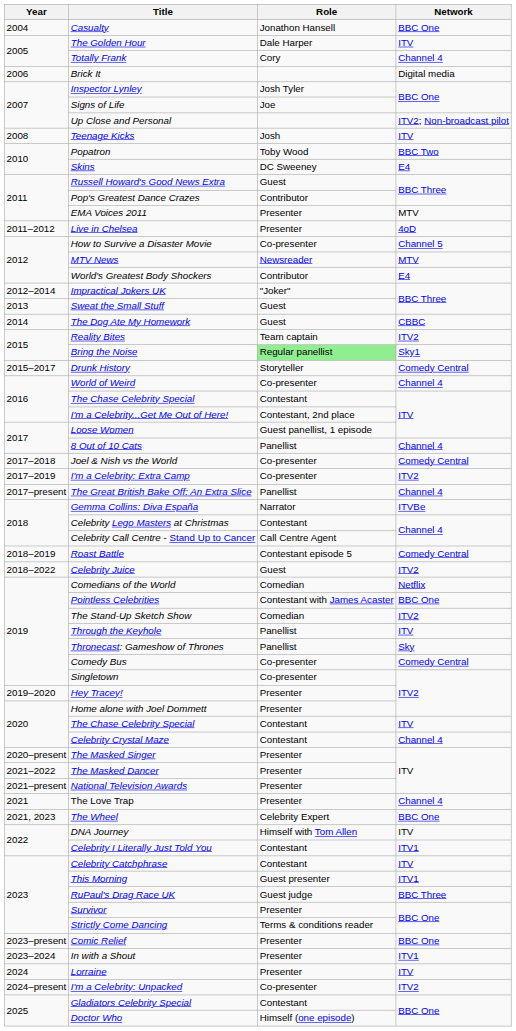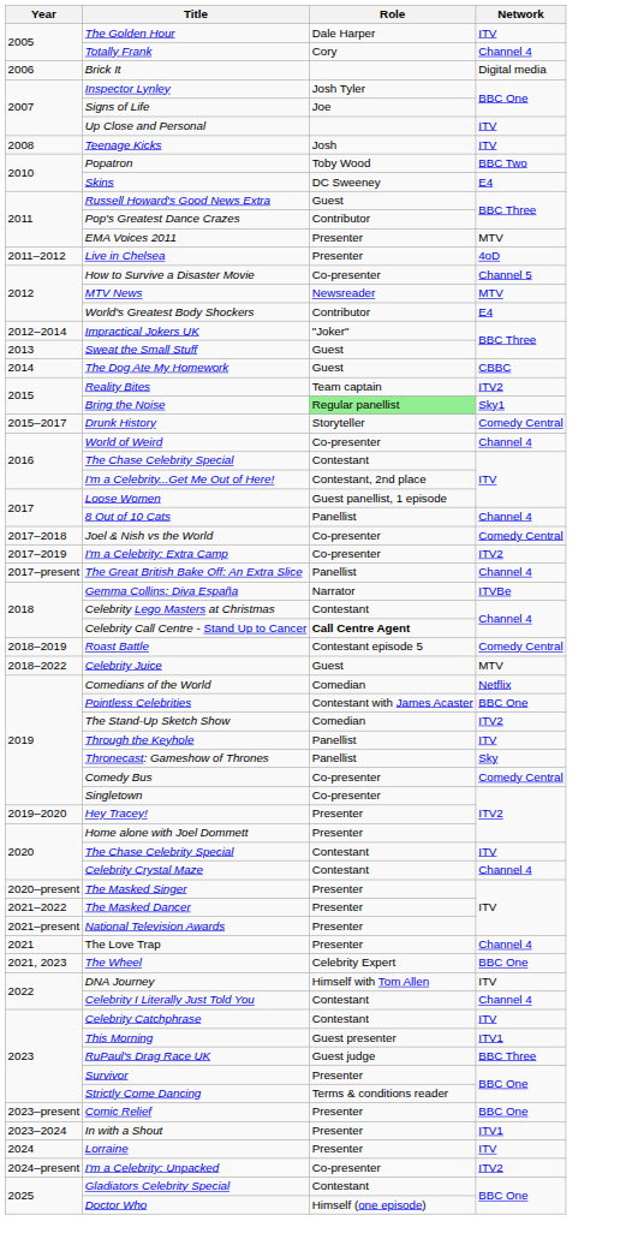 <table class="wikitable sortable">
 <tr>
 <th>Year</th>
 <th>Title</th>
 <th>Role</th>
 <th>Network</th>
-</tr>
-<tr>
-<td>2004</td>
-<td><em><a href='#'>Casualty</a></em></td>
-<td>Jonathon Hansell</td>
-<td><a href='#'>BBC One</a></td>
 </tr>
 <tr>
 <td rowspan="2">2005</td>
 <td><em><a href='#'>The Golden Hour</a></em></td>
 <td>Dale Harper</td>
 <td><a href='#'>ITV</a></td>
 </tr>
 <tr>
 <td><em><a href='#'>Totally Frank</a></em></td>
 <td>Cory</td>
 <td><a href='#'>Channel 4</a></td>
 </tr>
 <tr>
 <td>2006</td>
 <td><em>Brick It</em></td>
 <td></td>
 <td>Digital media</td>
 </tr>
 <tr>
 <td rowspan="3">2007</td>
 <td><em><a href='#'>Inspector Lynley</a></em></td>
 <td>Josh Tyler</td>
 <td rowspan="2"><a href='#'>BBC One</a></td>
 </tr>
 <tr>
 <td><em>Signs of Life</em></td>
 <td>Joe</td>
 </tr>
 <tr>
 <td><em>Up Close and Personal</em></td>
 <td></td>
-<td><a href='#'>ITV2</a>; <a href='#'>Non-broadcast pilot</a></td>
+<td><a href='#'>ITV</a></td>
 </tr>
 <tr>
 <td>2008</td>
 <td><em><a href='#'>Teenage Kicks</a></em></td>
 <td>Josh</td>
 <td><a href='#'>ITV</a></td>
 </tr>
 <tr>
 <td rowspan="2">2010</td>
 <td><em>Popatron</em></td>
 <td>Toby Wood</td>
 <td><a href='#'>BBC Two</a></td>
 </tr>
 <tr>
 <td><em><a href='#'>Skins</a></em></td>
 <td>DC Sweeney</td>
 <td><a href='#'>E4</a></td>
 </tr>
 <tr>
 <td rowspan="3">2011</td>
 <td><em><a href='#'>Russell Howard's Good News Extra</a></em></td>
 <td>Guest</td>
 <td rowspan="2"><a href='#'>BBC Three</a></td>
 </tr>
 <tr>
 <td><em>Pop's Greatest Dance Crazes</em></td>
 <td>Contributor</td>
 </tr>
 <tr>
 <td><em>EMA Voices 2011</em></td>
 <td>Presenter</td>
 <td>MTV</td>
 </tr>
 <tr>
 <td>2011–2012</td>
 <td><em><a href='#'>Live in Chelsea</a></em></td>
 <td>Presenter</td>
 <td><a href='#'>4oD</a></td>
 </tr>
 <tr>
 <td rowspan="3">2012</td>
 <td><em>How to Survive a Disaster Movie</em></td>
 <td>Co-presenter</td>
 <td><a href='#'>Channel 5</a></td>
 </tr>
 <tr>
 <td><em><a href='#'>MTV News</a></em></td>
 <td><a href='#'>Newsreader</a></td>
 <td><a href='#'>MTV</a></td>
 </tr>
 <tr>
 <td><em>World's Greatest Body Shockers</em></td>
 <td>Contributor</td>
 <td><a href='#'>E4</a></td>
 </tr>
 <tr>
 <td>2012–2014</td>
 <td><em><a href='#'>Impractical Jokers UK</a></em></td>
 <td>"Joker"</td>
 <td rowspan="2"><a href='#'>BBC Three</a></td>
 </tr>
 <tr>
 <td>2013</td>
 <td><em><a href='#'>Sweat the Small Stuff</a></em></td>
 <td>Guest</td>
 </tr>
 <tr>
 <td>2014</td>
 <td><em><a href='#'>The Dog Ate My Homework</a></em></td>
 <td>Guest</td>
 <td><a href='#'>CBBC</a></td>
 </tr>
 <tr>
 <td rowspan=2>2015</td>
 <td><em><a href='#'>Reality Bites</a></em></td>
 <td>Team captain</td>
 <td><a href='#'>ITV2</a></td>
 </tr>
 <tr>
 <td><em><a href='#'>Bring the Noise</a></em></td>
 <td style="background: lightgreen;">Regular panellist</td>
 <td><a href='#'>Sky1</a></td>
 </tr>
 <tr>
 <td>2015–2017</td>
 <td><em><a href='#'>Drunk History</a></em></td>
 <td>Storyteller</td>
 <td><a href='#'>Comedy Central</a></td>
 </tr>
 <tr>
 <td rowspan="3">2016</td>
 <td><em><a href='#'>World of Weird</a></em></td>
 <td>Co-presenter</td>
 <td><a href='#'>Channel 4</a></td>
 </tr>
 <tr>
 <td><em><a href='#'>The Chase Celebrity Special</a></em></td>
 <td>Contestant</td>
 <td rowspan="3"><a href='#'>ITV</a></td>
 </tr>
 <tr>
 <td><em><a href='#'>I'm a Celebrity...Get Me Out of Here!</a></em></td>
 <td>Contestant, 2nd place</td>
 </tr>
 <tr>
 <td rowspan="2">2017</td>
 <td><em><a href='#'>Loose Women</a></em></td>
 <td>Guest panellist, 1 episode</td>
 </tr>
 <tr>
 <td><em><a href='#'>8 Out of 10 Cats</a></em></td>
 <td>Panellist</td>
 <td><a href='#'>Channel 4</a></td>
 </tr>
 <tr>
 <td>2017–2018</td>
 <td><em>Joel & Nish vs the World</em></td>
 <td>Co-presenter</td>
 <td><a href='#'>Comedy Central</a></td>
 </tr>
 <tr>
 <td>2017–2019</td>
 <td><em><a href='#'>I'm a Celebrity: Extra Camp</a></em></td>
 <td>Co-presenter</td>
 <td><a href='#'>ITV2</a></td>
 </tr>
 <tr>
 <td>2017–present</td>
 <td><em><a href='#'>The Great British Bake Off: An Extra Slice</a></em></td>
 <td>Panellist</td>
 <td><a href='#'>Channel 4</a></td>
 </tr>
 <tr>
 <td rowspan="3">2018</td>
 <td><em><a href='#'>Gemma Collins: Diva España</a></em></td>
 <td>Narrator</td>
 <td><a href='#'>ITVBe</a></td>
 </tr>
 <tr>
 <td><em>Celebrity <a href='#'>Lego Masters</a> at Christmas</em></td>
 <td>Contestant</td>
 <td rowspan="2"><a href='#'>Channel 4</a></td>
 </tr>
 <tr>
 <td><em>Celebrity Call Centre</em> - <a href='#'>Stand Up to Cancer</a></td>
-<td>Call Centre Agent</td>
+<td><strong>Call Centre Agent</strong></td>
 </tr>
 <tr>
 <td>2018–2019</td>
 <td><em><a href='#'>Roast Battle</a></em></td>
 <td>Contestant episode 5</td>
 <td><a href='#'>Comedy Central</a></td>
 </tr>
 <tr>
 <td>2018–2022</td>
 <td><em><a href='#'>Celebrity Juice</a></em></td>
 <td>Guest</td>
-<td><a href='#'>ITV2</a></td>
+<td>MTV</td>
 </tr>
 <tr>
 <td rowspan="7">2019</td>
 <td><em>Comedians of the World</em></td>
 <td>Comedian</td>
 <td><a href='#'>Netflix</a></td>
 </tr>
 <tr>
 <td><em><a href='#'>Pointless Celebrities</a></em></td>
 <td>Contestant with <a href='#'>James Acaster</a></td>
 <td><a href='#'>BBC One</a></td>
 </tr>
 <tr>
 <td><em>The Stand-Up Sketch Show</em></td>
 <td>Comedian</td>
 <td><a href='#'>ITV2</a></td>
 </tr>
 <tr>
 <td><em><a href='#'>Through the Keyhole</a></em></td>
 <td>Panellist</td>
 <td><a href='#'>ITV</a></td>
 </tr>
 <tr>
 <td><em><a href='#'>Thronecast</a>: Gameshow of Thrones</em></td>
 <td>Panellist</td>
 <td><a href='#'>Sky</a></td>
 </tr>
 <tr>
 <td><em>Comedy Bus</em></td>
 <td>Co-presenter</td>
 <td><a href='#'>Comedy Central</a></td>
 </tr>
 <tr>
 <td><em>Singletown</em></td>
 <td>Co-presenter</td>
 <td rowspan="3"><a href='#'>ITV2</a></td>
 </tr>
 <tr>
 <td>2019–2020</td>
 <td><em><a href='#'>Hey Tracey!</a></em></td>
 <td>Presenter</td>
 </tr>
 <tr>
 <td rowspan="3">2020</td>
 <td><em>Home alone with Joel Dommett</em></td>
 <td>Presenter</td>
 </tr>
 <tr>
 <td><em><a href='#'>The Chase Celebrity Special</a></em></td>
 <td>Contestant</td>
 <td><a href='#'>ITV</a></td>
 </tr>
 <tr>
 <td><em><a href='#'>Celebrity Crystal Maze</a></em></td>
 <td>Contestant</td>
 <td><a href='#'>Channel 4</a></td>
 </tr>
 <tr>
 <td>2020–present</td>
 <td><em><a href='#'>The Masked Singer</a></em></td>
 <td>Presenter</td>
 <td rowspan="3">ITV</td>
 </tr>
 <tr>
 <td>2021–2022</td>
 <td><em><a href='#'>The Masked Dancer</a></em></td>
 <td>Presenter</td>
 </tr>
 <tr>
 <td>2021–present</td>
 <td><em><a href='#'>National Television Awards</a></em></td>
 <td>Presenter</td>
 </tr>
 <tr>
 <td>2021</td>
 <td>The Love Trap</td>
 <td>Presenter</td>
 <td rowspan="1"><a href='#'>Channel 4</a></td>
 </tr>
 <tr>
 <td>2021, 2023</td>
 <td><em><a href='#'>The Wheel</a></em></td>
 <td>Celebrity Expert</td>
 <td><a href='#'>BBC One</a></td>
 </tr>
 <tr>
 <td rowspan="2">2022</td>
 <td><em>DNA Journey</em></td>
 <td>Himself with <a href='#'>Tom Allen</a></td>
 <td>ITV</td>
 </tr>
 <tr>
 <td><em><a href='#'>Celebrity I Literally Just Told You</a></em></td>
 <td>Contestant</td>
-<td><a href='#'>ITV1</a></td>
+<td><a href='#'>Channel 4</a></td>
 </tr>
 <tr>
 <td rowspan="5">2023</td>
 <td><em><a href='#'>Celebrity Catchphrase</a></em></td>
 <td>Contestant</td>
 <td><a href='#'>ITV</a></td>
 </tr>
 <tr>
 <td><em><a href='#'>This Morning</a></em></td>
 <td>Guest presenter</td>
 <td><a href='#'>ITV1</a></td>
 </tr>
 <tr>
 <td><em><a href='#'>RuPaul's Drag Race UK</a></em></td>
 <td>Guest judge</td>
 <td><a href='#'>BBC Three</a></td>
 </tr>
 <tr>
 <td><em><a href='#'>Survivor</a></em></td>
 <td>Presenter</td>
 <td rowspan="2"><a href='#'>BBC One</a></td>
 </tr>
 <tr>
 <td><em><a href='#'>Strictly Come Dancing</a></em></td>
 <td>Terms & conditions reader</td>
 </tr>
 <tr>
 <td rowspan="1">2023–present</td>
 <td><em><a href='#'>Comic Relief</a></em></td>
 <td>Presenter</td>
 <td><a href='#'>BBC One</a></td>
 </tr>
 <tr>
 <td rowspan="1">2023–2024</td>
 <td><em>In with a Shout</em></td>
 <td>Presenter</td>
 <td><a href='#'>ITV1</a></td>
 </tr>
 <tr>
 <td>2024</td>
 <td><em><a href='#'>Lorraine</a></em></td>
 <td>Presenter</td>
 <td><a href='#'>ITV</a></td>
 </tr>
 <tr>
 <td>2024–present</td>
 <td><em><a href='#'>I'm a Celebrity: Unpacked</a></em></td>
 <td>Co-presenter</td>
 <td><a href='#'>ITV2</a></td>
 </tr>
 <tr>
 <td rowspan=2>2025</td>
 <td><a href='#'><em>Gladiators Celebrity Special</em></a></td>
 <td>Contestant</td>
 <td rowspan=2><a href='#'>BBC One</a></td>
 </tr>
 <tr>
 <td><em><a href='#'>Doctor Who</a></em></td>
 <td>Himself (<a href='#'>one episode</a>)</td>
 </tr>
 </table>
